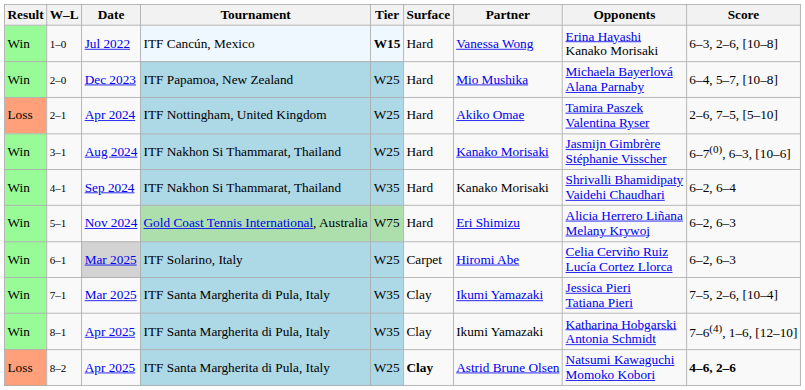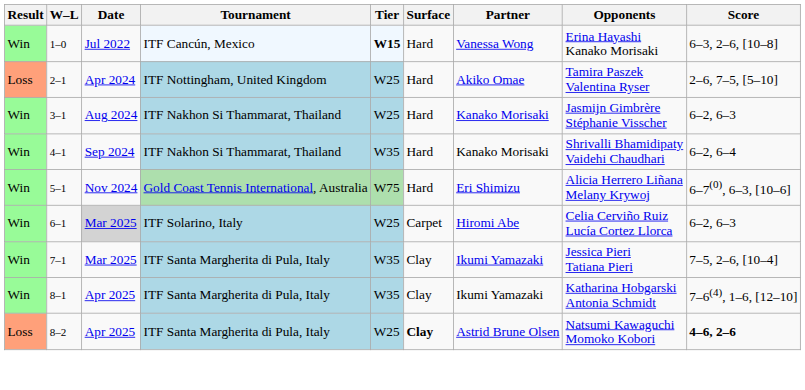 <table class="sortable wikitable">
 <tr>
 <th>Result</th>
 <th class="unsortable">W–L</th>
 <th>Date</th>
 <th>Tournament</th>
 <th>Tier</th>
 <th>Surface</th>
 <th>Partner</th>
 <th>Opponents</th>
 <th class="unsortable">Score</th>
 </tr>
 <tr>
 <td style="background:#98fb98;">Win</td>
 <td><small>1–0</small></td>
 <td><a href='#'>Jul 2022</a></td>
 <td style="background:#f0f8ff;">ITF Cancún, Mexico</td>
 <td style="background:#f0f8ff;"><strong>W15</strong></td>
 <td>Hard</td>
 <td> <a href='#'>Vanessa Wong</a></td>
 <td> <a href='#'>Erina Hayashi</a> <br>  Kanako Morisaki</td>
 <td>6–3, 2–6, [10–8]</td>
 </tr>
 <tr>
-<td style="background:#98fb98;">Win</td>
-<td><small>2–0</small></td>
-<td><a href='#'>Dec 2023</a></td>
-<td style="background:lightblue;">ITF Papamoa, New Zealand</td>
-<td style="background:lightblue;">W25</td>
-<td>Hard</td>
-<td> <a href='#'>Mio Mushika</a></td>
-<td> <a href='#'>Michaela Bayerlová</a> <br>  <a href='#'>Alana Parnaby</a></td>
-<td>6–4, 5–7, [10–8]</td>
-</tr>
-<tr>
 <td style="background:#ffa07a;">Loss</td>
 <td><small>2–1</small></td>
 <td><a href='#'>Apr 2024</a></td>
 <td style="background:lightblue;">ITF Nottingham, United Kingdom</td>
 <td style="background:lightblue;">W25</td>
 <td>Hard</td>
 <td> <a href='#'>Akiko Omae</a></td>
 <td> <a href='#'>Tamira Paszek</a> <br>  <a href='#'>Valentina Ryser</a></td>
 <td>2–6, 7–5, [5–10]</td>
 </tr>
 <tr>
 <td style="background:#98fb98;">Win</td>
 <td><small>3–1</small></td>
 <td><a href='#'>Aug 2024</a></td>
 <td style="background:lightblue;">ITF Nakhon Si Thammarat, Thailand</td>
 <td style="background:lightblue;">W25</td>
 <td>Hard</td>
 <td> <a href='#'>Kanako Morisaki</a></td>
 <td> <a href='#'>Jasmijn Gimbrère</a> <br>  <a href='#'>Stéphanie Visscher</a></td>
-<td>6–7<sup>(0)</sup>, 6–3, [10–6]</td>
+<td>6–2, 6–3</td>
 </tr>
 <tr>
 <td style="background:#98fb98;">Win</td>
 <td><small>4–1</small></td>
 <td><a href='#'>Sep 2024</a></td>
 <td style="background:lightblue;">ITF Nakhon Si Thammarat, Thailand</td>
 <td style="background:lightblue;">W35</td>
 <td>Hard</td>
 <td> Kanako Morisaki</td>
 <td> <a href='#'>Shrivalli Bhamidipaty</a> <br>  <a href='#'>Vaidehi Chaudhari</a></td>
 <td>6–2, 6–4</td>
 </tr>
 <tr>
 <td style="background:#98FB98;">Win</td>
 <td><small>5–1</small></td>
 <td><a href='#'>Nov 2024</a></td>
 <td style="background:#addfad;"><a href='#'>Gold Coast Tennis International</a>, Australia</td>
 <td style="background:#addfad;">W75</td>
 <td>Hard</td>
 <td> <a href='#'>Eri Shimizu</a></td>
 <td> <a href='#'>Alicia Herrero Liñana</a> <br>  <a href='#'>Melany Krywoj</a></td>
-<td>6–2, 6–3</td>
+<td>6–7<sup>(0)</sup>, 6–3, [10–6]</td>
 </tr>
 <tr>
 <td style="background:#98fb98;">Win</td>
 <td><small>6–1</small></td>
 <td style="background: lightgrey;"><a href='#'>Mar 2025</a></td>
 <td style="background:lightblue;">ITF Solarino, Italy</td>
 <td style="background:lightblue;">W25</td>
 <td>Carpet</td>
 <td> <a href='#'>Hiromi Abe</a></td>
 <td> <a href='#'>Celia Cerviño Ruiz</a> <br>  <a href='#'>Lucía Cortez Llorca</a></td>
 <td>6–2, 6–3</td>
 </tr>
 <tr>
 <td style="background:#98fb98;">Win</td>
 <td><small>7–1</small></td>
 <td><a href='#'>Mar 2025</a></td>
 <td style="background:lightblue;">ITF Santa Margherita di Pula, Italy</td>
 <td style="background:lightblue;">W35</td>
 <td>Clay</td>
 <td> <a href='#'>Ikumi Yamazaki</a></td>
 <td> <a href='#'>Jessica Pieri</a> <br>  <a href='#'>Tatiana Pieri</a></td>
 <td>7–5, 2–6, [10–4]</td>
 </tr>
 <tr>
 <td style="background:#98fb98;">Win</td>
 <td><small>8–1</small></td>
 <td><a href='#'>Apr 2025</a></td>
 <td style="background:lightblue;">ITF Santa Margherita di Pula, Italy</td>
 <td style="background:lightblue;">W35</td>
 <td>Clay</td>
 <td> Ikumi Yamazaki</td>
 <td> <a href='#'>Katharina Hobgarski</a> <br>  <a href='#'>Antonia Schmidt</a></td>
 <td>7–6<sup>(4)</sup>, 1–6, [12–10]</td>
 </tr>
 <tr>
 <td style="background:#ffa07a;">Loss</td>
 <td><small>8–2</small></td>
 <td><a href='#'>Apr 2025</a></td>
 <td style="background:lightblue;">ITF Santa Margherita di Pula, Italy</td>
 <td style="background:lightblue;">W25</td>
 <td><strong>Clay</strong></td>
 <td> <a href='#'>Astrid Brune Olsen</a></td>
 <td> <a href='#'>Natsumi Kawaguchi</a> <br>  <a href='#'>Momoko Kobori</a></td>
 <td><strong>4–6, 2–6</strong></td>
 </tr>
 </table>
